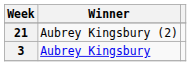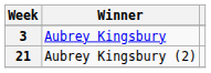 <table class="wikitable">
 <tr>
 <th scope="col">Week</th>
 <th scope="col">Winner</th>
 <th scope="col"></th>
 </tr>
 <tr>
 </tr>
 <tr>
+<th scope="row">3</th>
+<td> <a href='#'>Aubrey Kingsbury</a></td>
+<td></td>
+</tr>
+<tr>
 <th scope="row">21</th>
 <td> Aubrey Kingsbury (2)</td>
 <td></td>
 </tr>
 <tr>
-<th scope="row">3</th>
-<td> <a href='#'>Aubrey Kingsbury</a></td>
-<td></td>
-</tr>
-<tr>
 </tr>
 </table>
